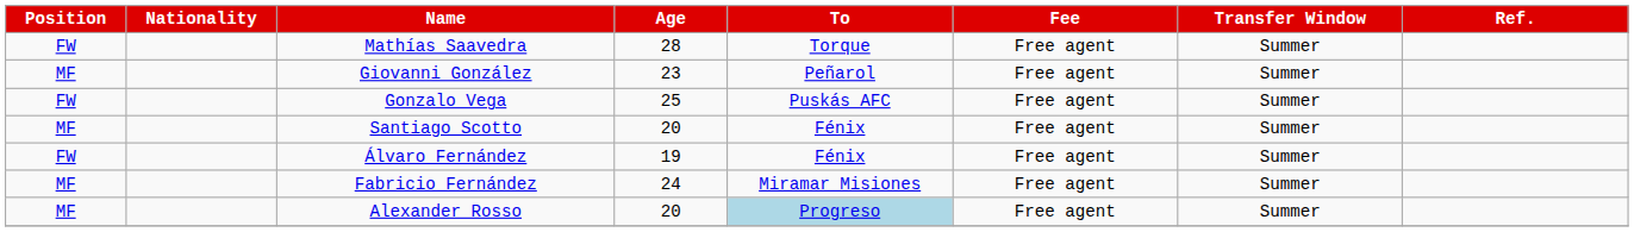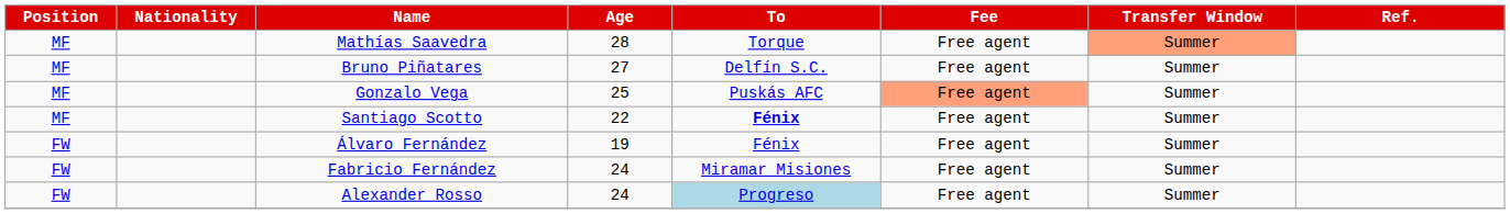 <table class="wikitable"  style="text-align:center; font-size:100%; ">
 <tr>
 <th style="background:#DD0000; color:white; width:5%;">Position</th>
 <th style="background:#DD0000; color:white; width:5%;">Nationality</th>
 <th style="background:#DD0000; color:white; width:15%;">Name</th>
 <th style="background:#DD0000; color:white; width:5%;">Age</th>
 <th style="background:#DD0000; color:white; width:10%;">To</th>
 <th style="background:#DD0000; color:white; width:10%;">Fee</th>
 <th style="background:#DD0000; color:white; width:10%;">Transfer Window</th>
 <th style="background:#DD0000; color:white; width:10%;">Ref.</th>
 </tr>
 <tr>
-<td><a href='#'>FW</a></td>
+<td><a href='#'>MF</a></td>
 <td></td>
 <td><a href='#'>Mathías Saavedra</a></td>
 <td>28</td>
 <td><a href='#'>Torque</a></td>
+<td>Free agent</td>
+<td style="background: lightsalmon;">Summer</td>
+<td></td>
+</tr>
+<tr>
+<td><a href='#'>MF</a></td>
+<td></td>
+<td><a href='#'>Bruno Piñatares</a></td>
+<td>27</td>
+<td> <a href='#'>Delfín S.C.</a></td>
 <td>Free agent</td>
 <td>Summer</td>
 <td></td>
 </tr>
 <tr>
 <td><a href='#'>MF</a></td>
 <td></td>
-<td><a href='#'>Giovanni González</a></td>
-<td>23</td>
-<td><a href='#'>Peñarol</a></td>
-<td>Free agent</td>
-<td>Summer</td>
-<td></td>
-</tr>
-<tr>
-<td><a href='#'>FW</a></td>
-<td></td>
 <td><a href='#'>Gonzalo Vega</a></td>
 <td>25</td>
 <td> <a href='#'>Puskás AFC</a></td>
-<td>Free agent</td>
+<td style="background: lightsalmon;">Free agent</td>
 <td>Summer</td>
 <td></td>
 </tr>
 <tr>
 <td><a href='#'>MF</a></td>
 <td></td>
 <td><a href='#'>Santiago Scotto</a></td>
-<td>20</td>
-<td><a href='#'>Fénix</a></td>
+<td>22</td>
+<td><strong><a href='#'>Fénix</a></strong></td>
 <td>Free agent</td>
 <td>Summer</td>
 <td></td>
 </tr>
 <tr>
 <td><a href='#'>FW</a></td>
 <td></td>
 <td><a href='#'>Álvaro Fernández</a></td>
 <td>19</td>
 <td><a href='#'>Fénix</a></td>
 <td>Free agent</td>
 <td>Summer</td>
 <td></td>
 </tr>
 <tr>
-<td><a href='#'>MF</a></td>
+<td><a href='#'>FW</a></td>
 <td></td>
 <td><a href='#'>Fabricio Fernández</a></td>
 <td>24</td>
 <td><a href='#'>Miramar Misiones</a></td>
 <td>Free agent</td>
 <td>Summer</td>
 <td></td>
 </tr>
 <tr>
-<td><a href='#'>MF</a></td>
+<td><a href='#'>FW</a></td>
 <td></td>
 <td><a href='#'>Alexander Rosso</a></td>
-<td>20</td>
+<td>24</td>
 <td style="background: lightblue;"><a href='#'>Progreso</a></td>
 <td>Free agent</td>
 <td>Summer</td>
 <td></td>
 </tr>
 <tr>
 </tr>
 </table>
